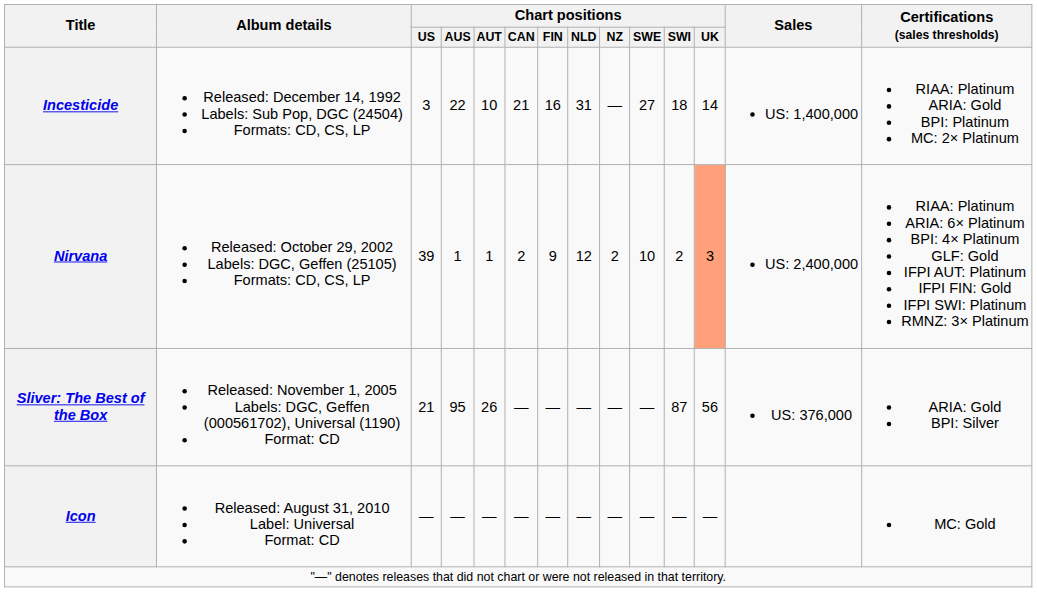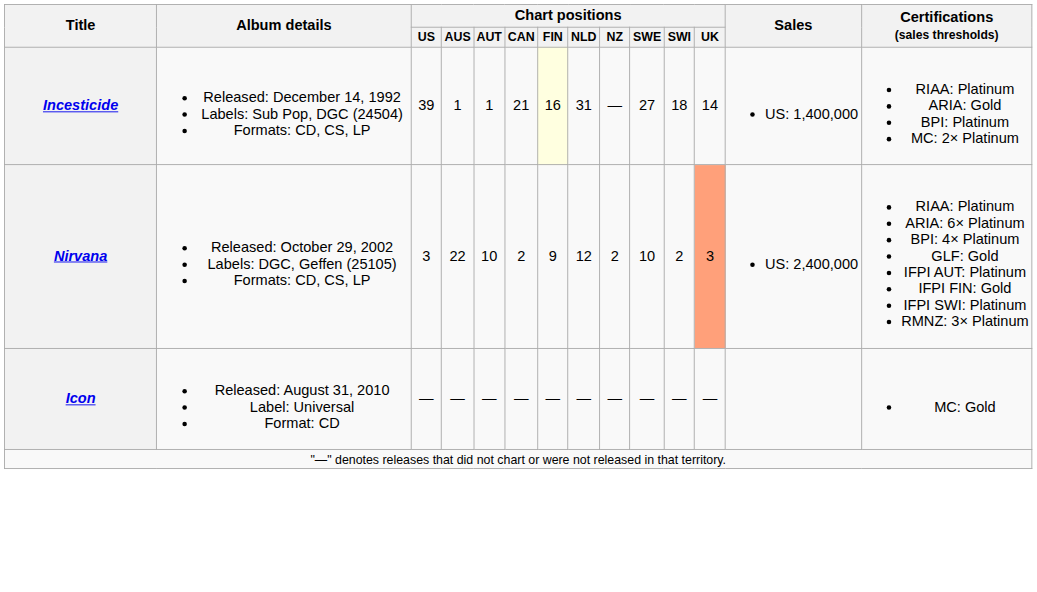 <table class="wikitable plainrowheaders" style="text-align:center;">
 <tr>
 <th scope="col" rowspan="2" style="width:10em;">Title</th>
 <th scope="col" rowspan="2" style="width:17em;">Album details</th>
 <th colspan="10">Chart positions</th>
 <th rowspan="2">Sales</th>
 <th rowspan="2">Certifications<br><small>(sales thresholds)</small></th>
 </tr>
 <tr>
 <th style="width:2em;font-size:85%">US<br></th>
 <th style="width:2em;font-size:85%">AUS<br></th>
 <th style="width:2em;font-size:85%">AUT<br></th>
 <th style="width:2em;font-size:85%">CAN<br></th>
 <th style="width:2em;font-size:85%">FIN<br></th>
 <th style="width:2em;font-size:85%">NLD<br></th>
 <th style="width:2em;font-size:85%">NZ<br></th>
 <th style="width:2em;font-size:85%">SWE<br></th>
 <th style="width:2em;font-size:85%">SWI<br></th>
 <th style="width:2em;font-size:85%">UK<br></th>
 </tr>
 <tr>
 <th scope="row"><em><a href='#'>Incesticide</a></em></th>
 <td><br><ul><li>Released: December 14, 1992</li><li>Labels: Sub Pop, DGC (24504)</li><li>Formats: CD, CS, LP</li></ul></td>
-<td>3</td>
-<td>22</td>
-<td>10</td>
+<td>39</td>
+<td>1</td>
+<td>1</td>
 <td>21</td>
-<td>16</td>
+<td style="background: lightyellow;">16</td>
 <td>31</td>
 <td>—</td>
 <td>27</td>
 <td>18</td>
 <td>14</td>
 <td><br><ul><li>US: 1,400,000</li></ul></td>
 <td><br><ul><li>RIAA: Platinum</li><li>ARIA: Gold</li><li>BPI: Platinum</li><li>MC: 2× Platinum</li></ul></td>
 </tr>
 <tr>
 <th scope="row"><em><a href='#'>Nirvana</a></em></th>
 <td><br><ul><li>Released: October 29, 2002</li><li>Labels: DGC, Geffen (25105)</li><li>Formats: CD, CS, LP</li></ul></td>
-<td>39</td>
-<td>1</td>
-<td>1</td>
+<td>3</td>
+<td>22</td>
+<td>10</td>
 <td>2</td>
 <td>9</td>
 <td>12</td>
 <td>2</td>
 <td>10</td>
 <td>2</td>
 <td style="background: lightsalmon;">3</td>
 <td><br><ul><li>US: 2,400,000</li></ul></td>
 <td><br><ul><li>RIAA: Platinum</li><li>ARIA: 6× Platinum</li><li>BPI: 4× Platinum</li><li>GLF: Gold</li><li>IFPI AUT: Platinum</li><li>IFPI FIN: Gold</li><li>IFPI SWI: Platinum</li><li>RMNZ: 3× Platinum</li></ul></td>
-</tr>
-<tr>
-<th scope="row"><em><a href='#'>Sliver: The Best of the Box</a></em></th>
-<td><br><ul><li>Released: November 1, 2005</li><li>Labels: DGC, Geffen (000561702), Universal (1190)</li><li>Format: CD</li></ul></td>
-<td>21</td>
-<td>95</td>
-<td>26</td>
-<td>—</td>
-<td>—</td>
-<td>—</td>
-<td>—</td>
-<td>—</td>
-<td>87</td>
-<td>56</td>
-<td><br><ul><li>US: 376,000</li></ul></td>
-<td><br><ul><li>ARIA: Gold</li><li>BPI: Silver</li></ul></td>
 </tr>
 <tr>
 <th scope="row"><em><a href='#'>Icon</a></em></th>
 <td><br><ul><li>Released: August 31, 2010</li><li>Label: Universal</li><li>Format: CD</li></ul></td>
 <td>—</td>
 <td>—</td>
 <td>—</td>
 <td>—</td>
 <td>—</td>
 <td>—</td>
 <td>—</td>
 <td>—</td>
 <td>—</td>
 <td>—</td>
 <td></td>
 <td><br><ul><li>MC: Gold</li></ul></td>
 </tr>
 <tr>
 <td colspan="14" style="font-size:85%">"—" denotes releases that did not chart or were not released in that territory.</td>
 </tr>
 </table>
